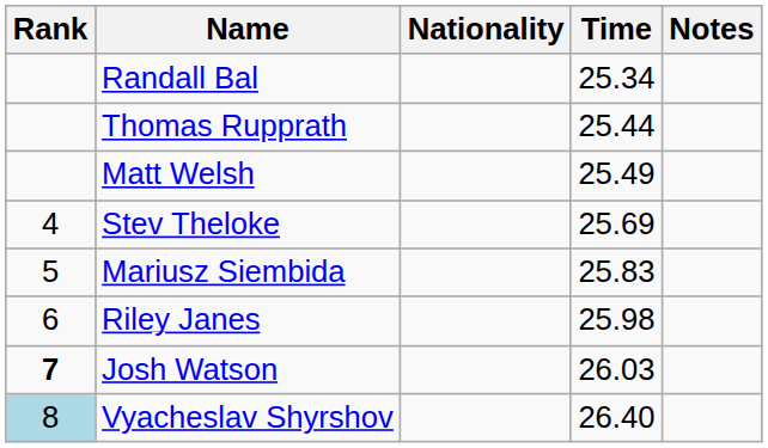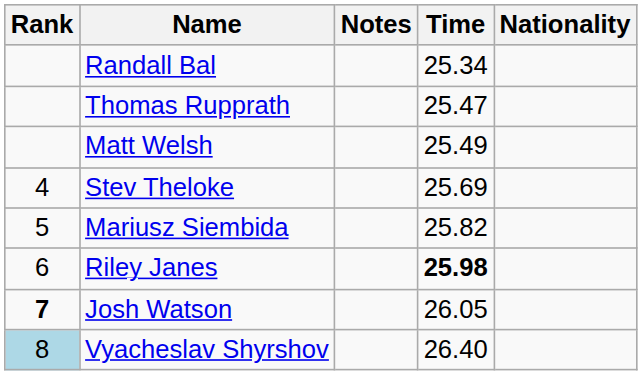 <table class="wikitable sortable" style="text-align:center">
 <tr>
 <th>Rank</th>
 <th>Name</th>
+<th>Notes</th>
+<th>Time</th>
 <th>Nationality</th>
-<th>Time</th>
-<th>Notes</th>
 </tr>
 <tr>
 <td></td>
 <td align=left><a href='#'>Randall Bal</a></td>
+<td></td>
+<td>25.34</td>
 <td align=left></td>
-<td>25.34</td>
-<td></td>
 </tr>
 <tr>
 <td></td>
 <td align=left><a href='#'>Thomas Rupprath</a></td>
+<td></td>
+<td>25.47</td>
 <td align=left></td>
-<td>25.44</td>
-<td></td>
 </tr>
 <tr>
 <td></td>
 <td align=left><a href='#'>Matt Welsh</a></td>
+<td></td>
+<td>25.49</td>
 <td align=left></td>
-<td>25.49</td>
-<td></td>
 </tr>
 <tr>
 <td>4</td>
 <td align=left><a href='#'>Stev Theloke</a></td>
+<td></td>
+<td>25.69</td>
 <td align=left></td>
-<td>25.69</td>
-<td></td>
 </tr>
 <tr>
 <td>5</td>
 <td align=left><a href='#'>Mariusz Siembida</a></td>
+<td></td>
+<td>25.82</td>
 <td align=left></td>
-<td>25.83</td>
-<td></td>
 </tr>
 <tr>
 <td>6</td>
 <td align=left><a href='#'>Riley Janes</a></td>
+<td></td>
+<td><strong>25.98</strong></td>
 <td align=left></td>
-<td>25.98</td>
-<td></td>
 </tr>
 <tr>
 <td><strong>7</strong></td>
 <td align=left><a href='#'>Josh Watson</a></td>
+<td></td>
+<td>26.05</td>
 <td align=left></td>
-<td>26.03</td>
-<td></td>
 </tr>
 <tr>
 <td style="background: lightblue;">8</td>
 <td align=left><a href='#'>Vyacheslav Shyrshov</a></td>
+<td></td>
+<td>26.40</td>
 <td align=left></td>
-<td>26.40</td>
-<td></td>
 </tr>
 </table>
